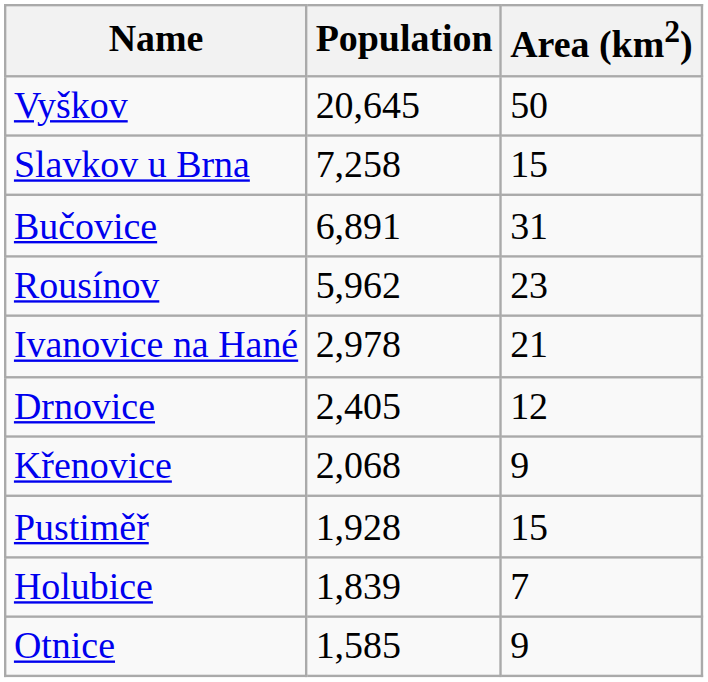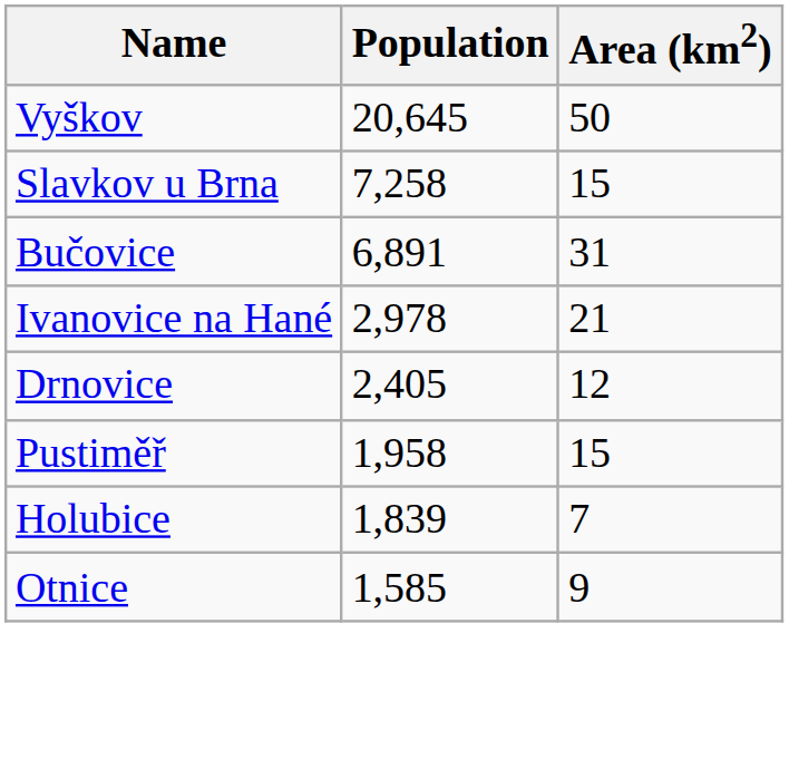 <table class="wikitable sortable">
 <tr>
 <th>Name</th>
 <th>Population</th>
 <th>Area (km<sup>2</sup>)</th>
 </tr>
 <tr>
 <td><a href='#'>Vyškov</a></td>
 <td>20,645</td>
 <td>50</td>
 </tr>
 <tr>
 <td><a href='#'>Slavkov u Brna</a></td>
 <td>7,258</td>
 <td>15</td>
 </tr>
 <tr>
 <td><a href='#'>Bučovice</a></td>
 <td>6,891</td>
 <td>31</td>
 </tr>
 <tr>
-<td><a href='#'>Rousínov</a></td>
-<td>5,962</td>
-<td>23</td>
-</tr>
-<tr>
 <td><a href='#'>Ivanovice na Hané</a></td>
 <td>2,978</td>
 <td>21</td>
 </tr>
 <tr>
 <td><a href='#'>Drnovice</a></td>
 <td>2,405</td>
 <td>12</td>
 </tr>
 <tr>
-<td><a href='#'>Křenovice</a></td>
-<td>2,068</td>
-<td>9</td>
-</tr>
-<tr>
 <td><a href='#'>Pustiměř</a></td>
-<td>1,928</td>
+<td>1,958</td>
 <td>15</td>
 </tr>
 <tr>
 <td><a href='#'>Holubice</a></td>
 <td>1,839</td>
 <td>7</td>
 </tr>
 <tr>
 <td><a href='#'>Otnice</a></td>
 <td>1,585</td>
 <td>9</td>
 </tr>
 </table>
